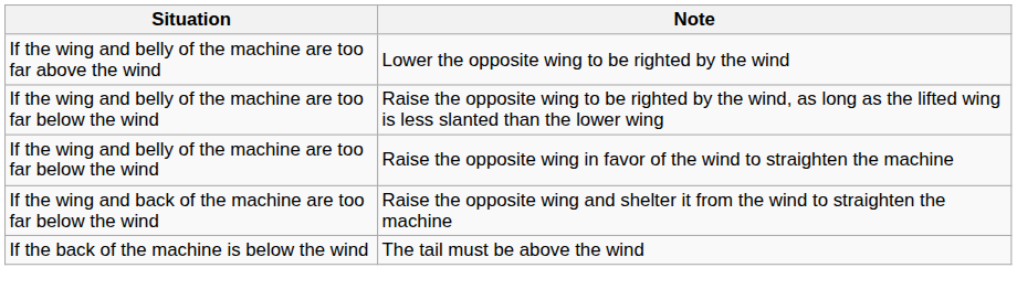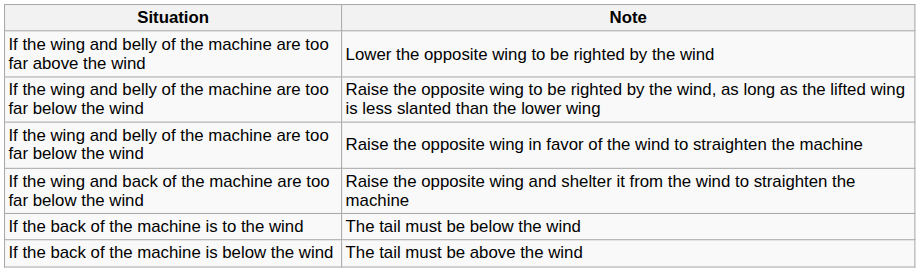 <table class="wikitable">
 <tr>
 <th>Situation</th>
 <th>Note</th>
 </tr>
 <tr>
 <td>If the wing and belly of the machine are too far above the wind</td>
 <td>Lower the opposite wing to be righted by the wind</td>
 </tr>
 <tr>
 <td>If the wing and belly of the machine are too far below the wind</td>
 <td>Raise the opposite wing to be righted by the wind, as long as the lifted wing is less slanted than the lower wing</td>
 </tr>
 <tr>
 <td>If the wing and belly of the machine are too far below the wind</td>
 <td>Raise the opposite wing in favor of the wind to straighten the machine</td>
 </tr>
 <tr>
 <td>If the wing and back of the machine are too far below the wind</td>
 <td>Raise the opposite wing and shelter it from the wind to straighten the machine</td>
 </tr>
 <tr>
+<td>If the back of the machine is to the wind</td>
+<td>The tail must be below the wind</td>
+</tr>
+<tr>
 <td>If the back of the machine is below the wind</td>
 <td>The tail must be above the wind</td>
 </tr>
 </table>
